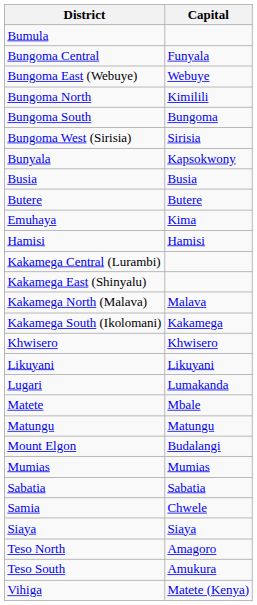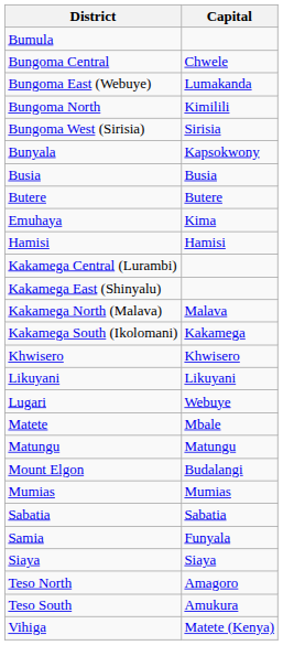 <table class="wikitable">
 <tr>
 <th>District</th>
 <th>Capital</th>
 </tr>
 <tr>
 <td><a href='#'>Bumula</a></td>
 <td></td>
 </tr>
 <tr>
 <td><a href='#'>Bungoma Central</a></td>
-<td><a href='#'>Funyala</a></td>
+<td><a href='#'>Chwele</a></td>
 </tr>
 <tr>
 <td><a href='#'>Bungoma East</a> (Webuye)</td>
-<td><a href='#'>Webuye</a></td>
+<td><a href='#'>Lumakanda</a></td>
 </tr>
 <tr>
 <td><a href='#'>Bungoma North</a></td>
 <td><a href='#'>Kimilili</a></td>
-</tr>
-<tr>
-<td><a href='#'>Bungoma South</a></td>
-<td><a href='#'>Bungoma</a></td>
 </tr>
 <tr>
 <td><a href='#'>Bungoma West</a> (Sirisia)</td>
 <td><a href='#'>Sirisia</a></td>
 </tr>
 <tr>
 <td><a href='#'>Bunyala</a></td>
 <td><a href='#'>Kapsokwony</a></td>
 </tr>
 <tr>
 <td><a href='#'>Busia</a></td>
 <td><a href='#'>Busia</a></td>
 </tr>
 <tr>
 <td><a href='#'>Butere</a></td>
 <td><a href='#'>Butere</a></td>
 </tr>
 <tr>
 <td><a href='#'>Emuhaya</a></td>
 <td><a href='#'>Kima</a></td>
 </tr>
 <tr>
 <td><a href='#'>Hamisi</a></td>
 <td><a href='#'>Hamisi</a></td>
 </tr>
 <tr>
 <td><a href='#'>Kakamega Central</a> (Lurambi)</td>
 <td></td>
 </tr>
 <tr>
 <td><a href='#'>Kakamega East</a> (Shinyalu)</td>
 <td></td>
 </tr>
 <tr>
 <td><a href='#'>Kakamega North</a> (Malava)</td>
 <td><a href='#'>Malava</a></td>
 </tr>
 <tr>
 <td><a href='#'>Kakamega South</a> (Ikolomani)</td>
 <td><a href='#'>Kakamega</a></td>
 </tr>
 <tr>
 <td><a href='#'>Khwisero</a></td>
 <td><a href='#'>Khwisero</a></td>
 </tr>
 <tr>
 <td><a href='#'>Likuyani</a></td>
 <td><a href='#'>Likuyani</a></td>
 </tr>
 <tr>
 <td><a href='#'>Lugari</a></td>
-<td><a href='#'>Lumakanda</a></td>
+<td><a href='#'>Webuye</a></td>
 </tr>
 <tr>
 <td><a href='#'>Matete</a></td>
 <td><a href='#'>Mbale</a></td>
 </tr>
 <tr>
 <td><a href='#'>Matungu</a></td>
 <td><a href='#'>Matungu</a></td>
 </tr>
 <tr>
 <td><a href='#'>Mount Elgon</a></td>
 <td><a href='#'>Budalangi</a></td>
 </tr>
 <tr>
 <td><a href='#'>Mumias</a></td>
 <td><a href='#'>Mumias</a></td>
 </tr>
 <tr>
 <td><a href='#'>Sabatia</a></td>
 <td><a href='#'>Sabatia</a></td>
 </tr>
 <tr>
 <td><a href='#'>Samia</a></td>
-<td><a href='#'>Chwele</a></td>
+<td><a href='#'>Funyala</a></td>
 </tr>
 <tr>
 <td><a href='#'>Siaya</a></td>
 <td><a href='#'>Siaya</a></td>
 </tr>
 <tr>
 <td><a href='#'>Teso North</a></td>
 <td><a href='#'>Amagoro</a></td>
 </tr>
 <tr>
 <td><a href='#'>Teso South</a></td>
 <td><a href='#'>Amukura</a></td>
 </tr>
 <tr>
 <td><a href='#'>Vihiga</a></td>
 <td><a href='#'>Matete (Kenya)</a></td>
 </tr>
 </table>
